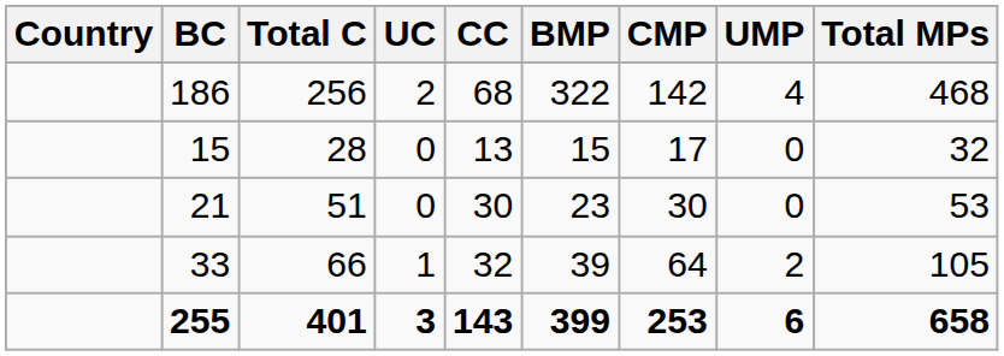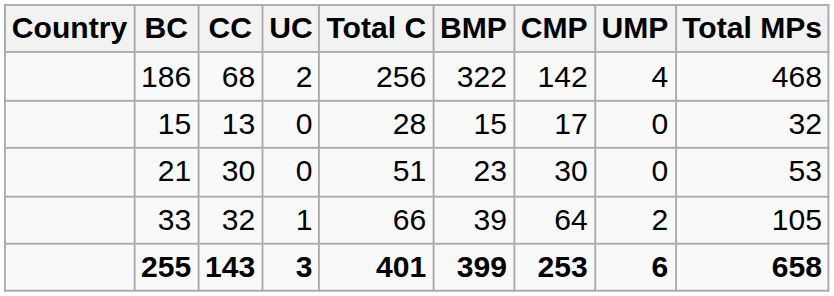 <table class="wikitable mw-datatable sortable">
 <tr>
 <th>Country</th>
 <th>BC</th>
+<th>CC</th>
+<th>UC</th>
 <th>Total C</th>
-<th>UC</th>
-<th>CC</th>
 <th>BMP</th>
 <th>CMP</th>
 <th>UMP</th>
 <th>Total MPs</th>
 </tr>
 <tr>
 <td></td>
 <td align=right>186</td>
+<td align=right>68</td>
+<td align=right>2</td>
 <td align=right>256</td>
-<td align=right>2</td>
-<td align=right>68</td>
 <td align=right>322</td>
 <td align=right>142</td>
 <td align=right>4</td>
 <td align=right>468</td>
 </tr>
 <tr>
 <td></td>
 <td align=right>15</td>
+<td align=right>13</td>
+<td align=right>0</td>
 <td align=right>28</td>
-<td align=right>0</td>
-<td align=right>13</td>
 <td align=right>15</td>
 <td align=right>17</td>
 <td align=right>0</td>
 <td align=right>32</td>
 </tr>
 <tr>
 <td></td>
 <td align=right>21</td>
+<td align=right>30</td>
+<td align=right>0</td>
 <td align=right>51</td>
-<td align=right>0</td>
-<td align=right>30</td>
 <td align=right>23</td>
 <td align=right>30</td>
 <td align=right>0</td>
 <td align=right>53</td>
 </tr>
 <tr>
 <td></td>
 <td align=right>33</td>
+<td align=right>32</td>
+<td align=right>1</td>
 <td align=right>66</td>
-<td align=right>1</td>
-<td align=right>32</td>
 <td align=right>39</td>
 <td align=right>64</td>
 <td align=right>2</td>
 <td align=right>105</td>
 </tr>
 <tr class="sortbottom" style="font-weight:bold">
 <td></td>
 <td align=right>255</td>
+<td align=right>143</td>
+<td align=right>3</td>
 <td align=right>401</td>
-<td align=right>3</td>
-<td align=right>143</td>
 <td align=right>399</td>
 <td align=right>253</td>
 <td align=right>6</td>
 <td align=right>658</td>
 </tr>
 </table>
